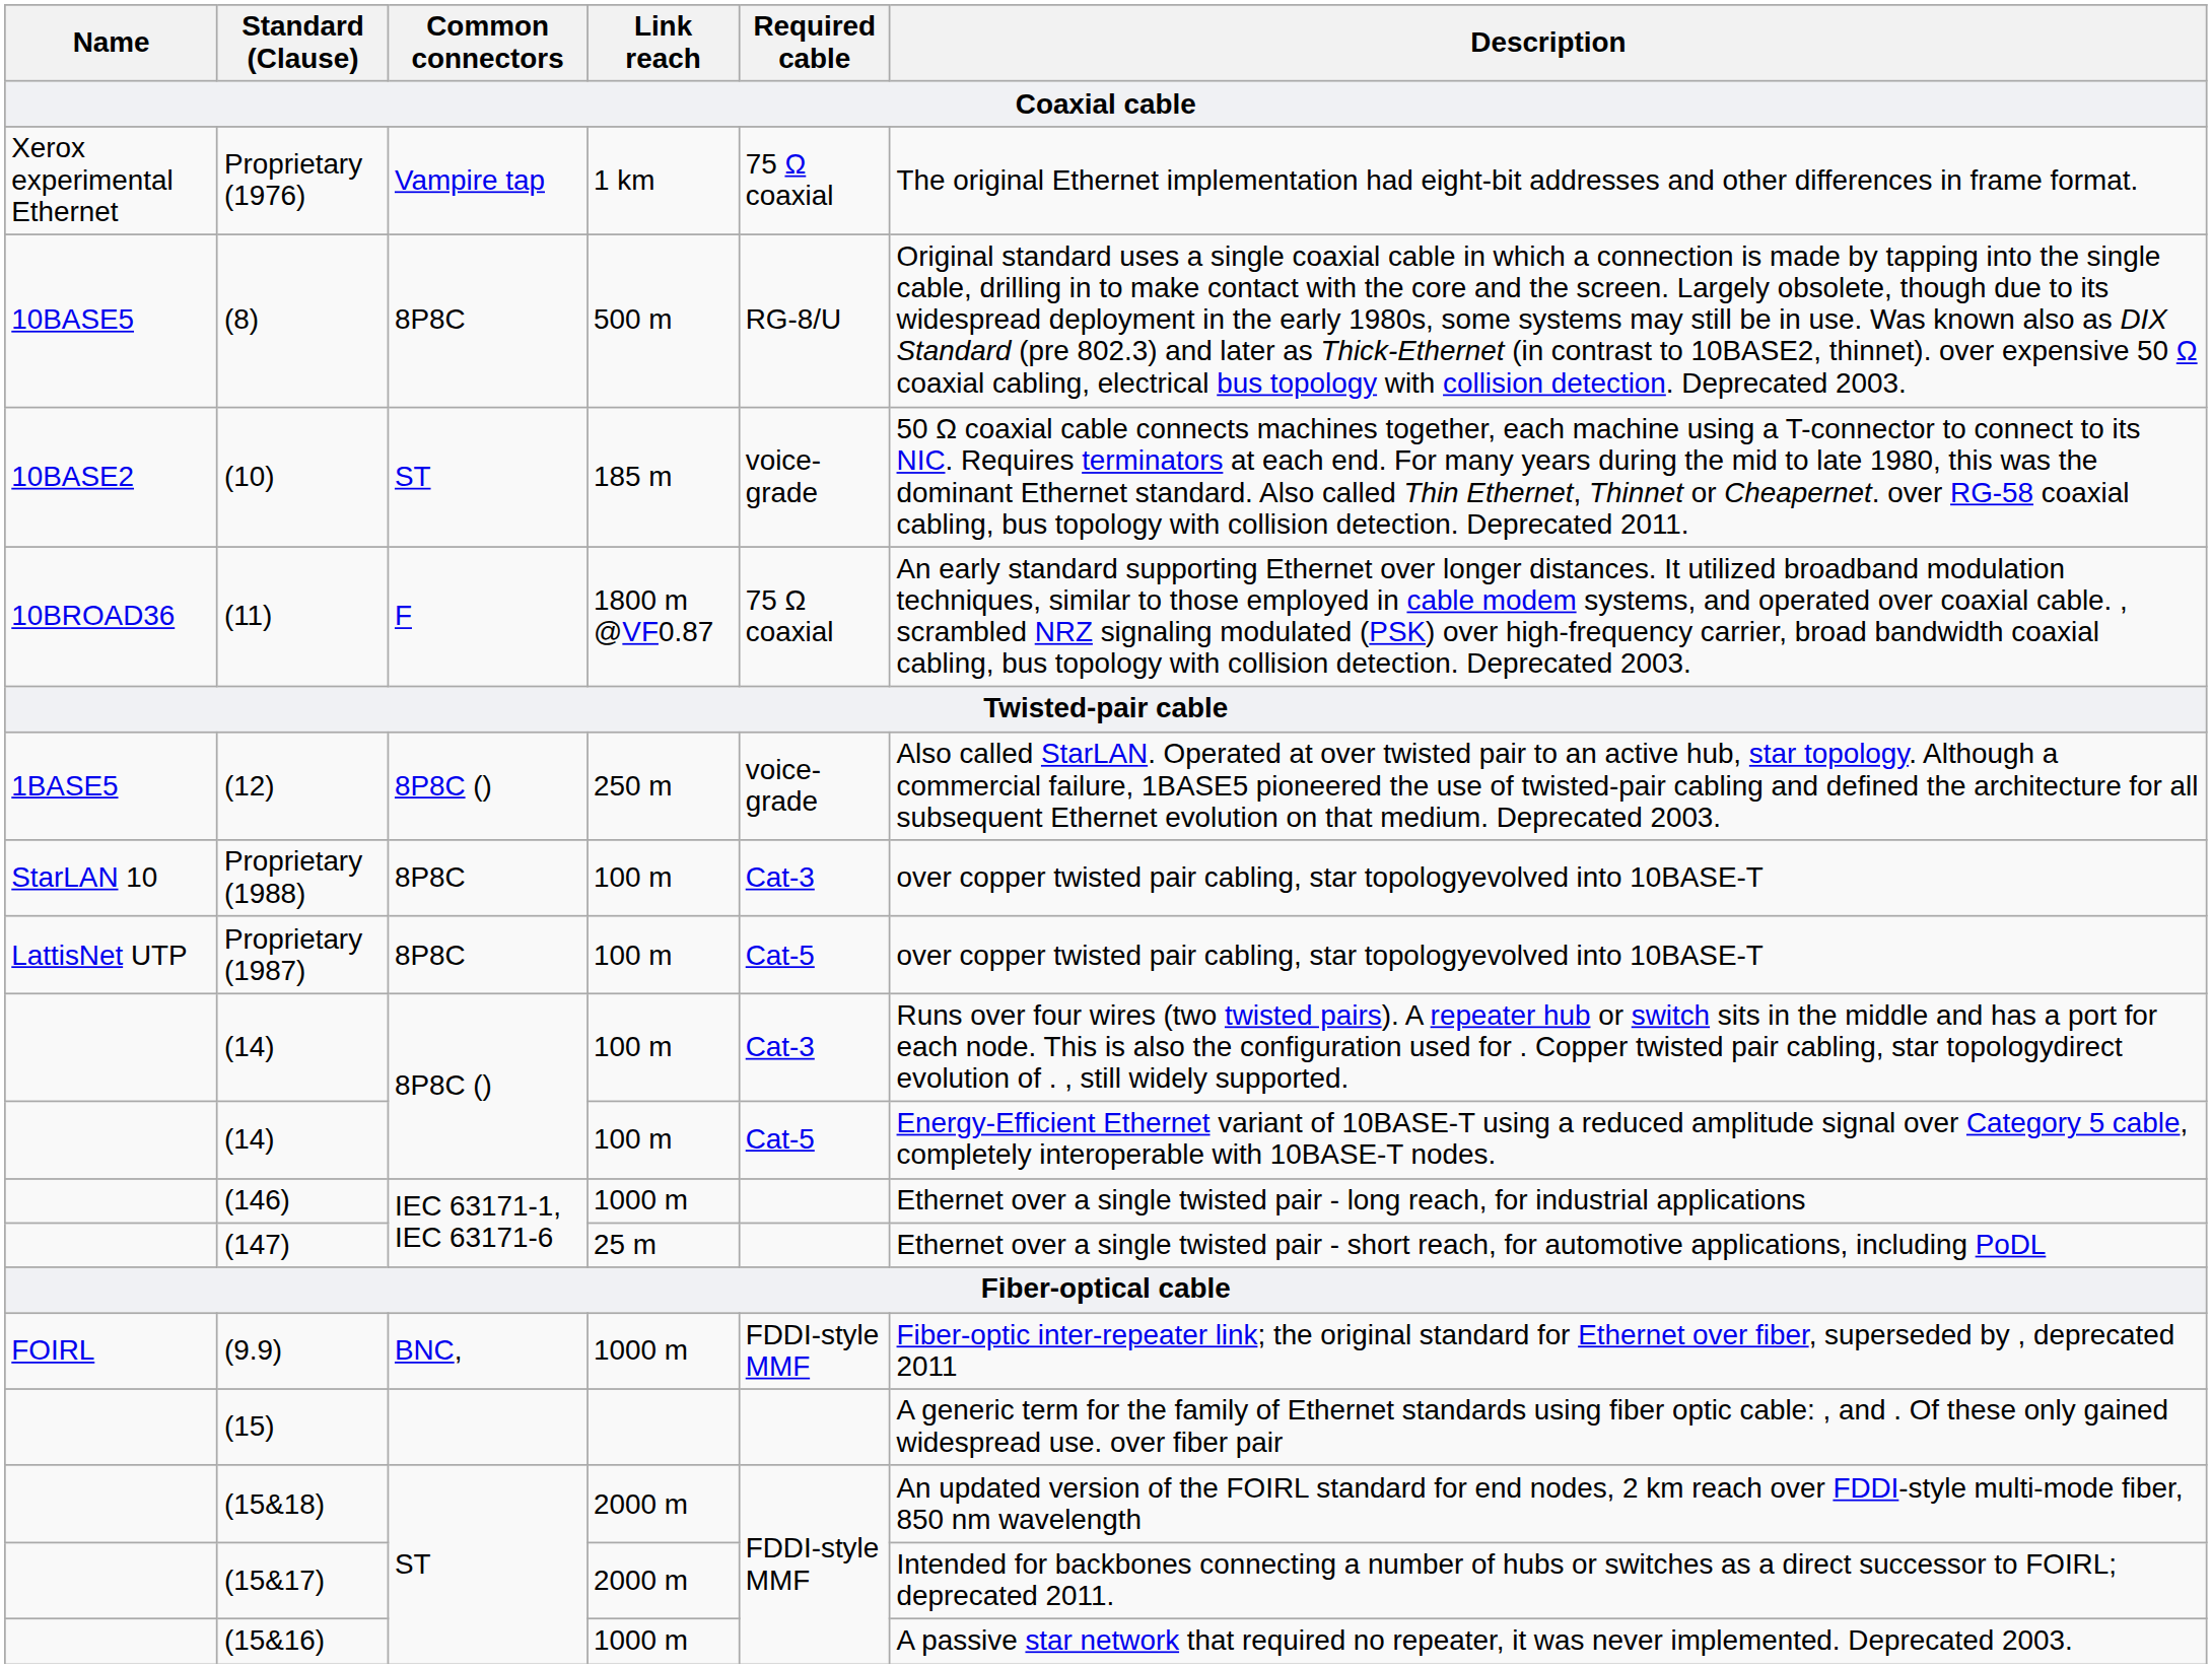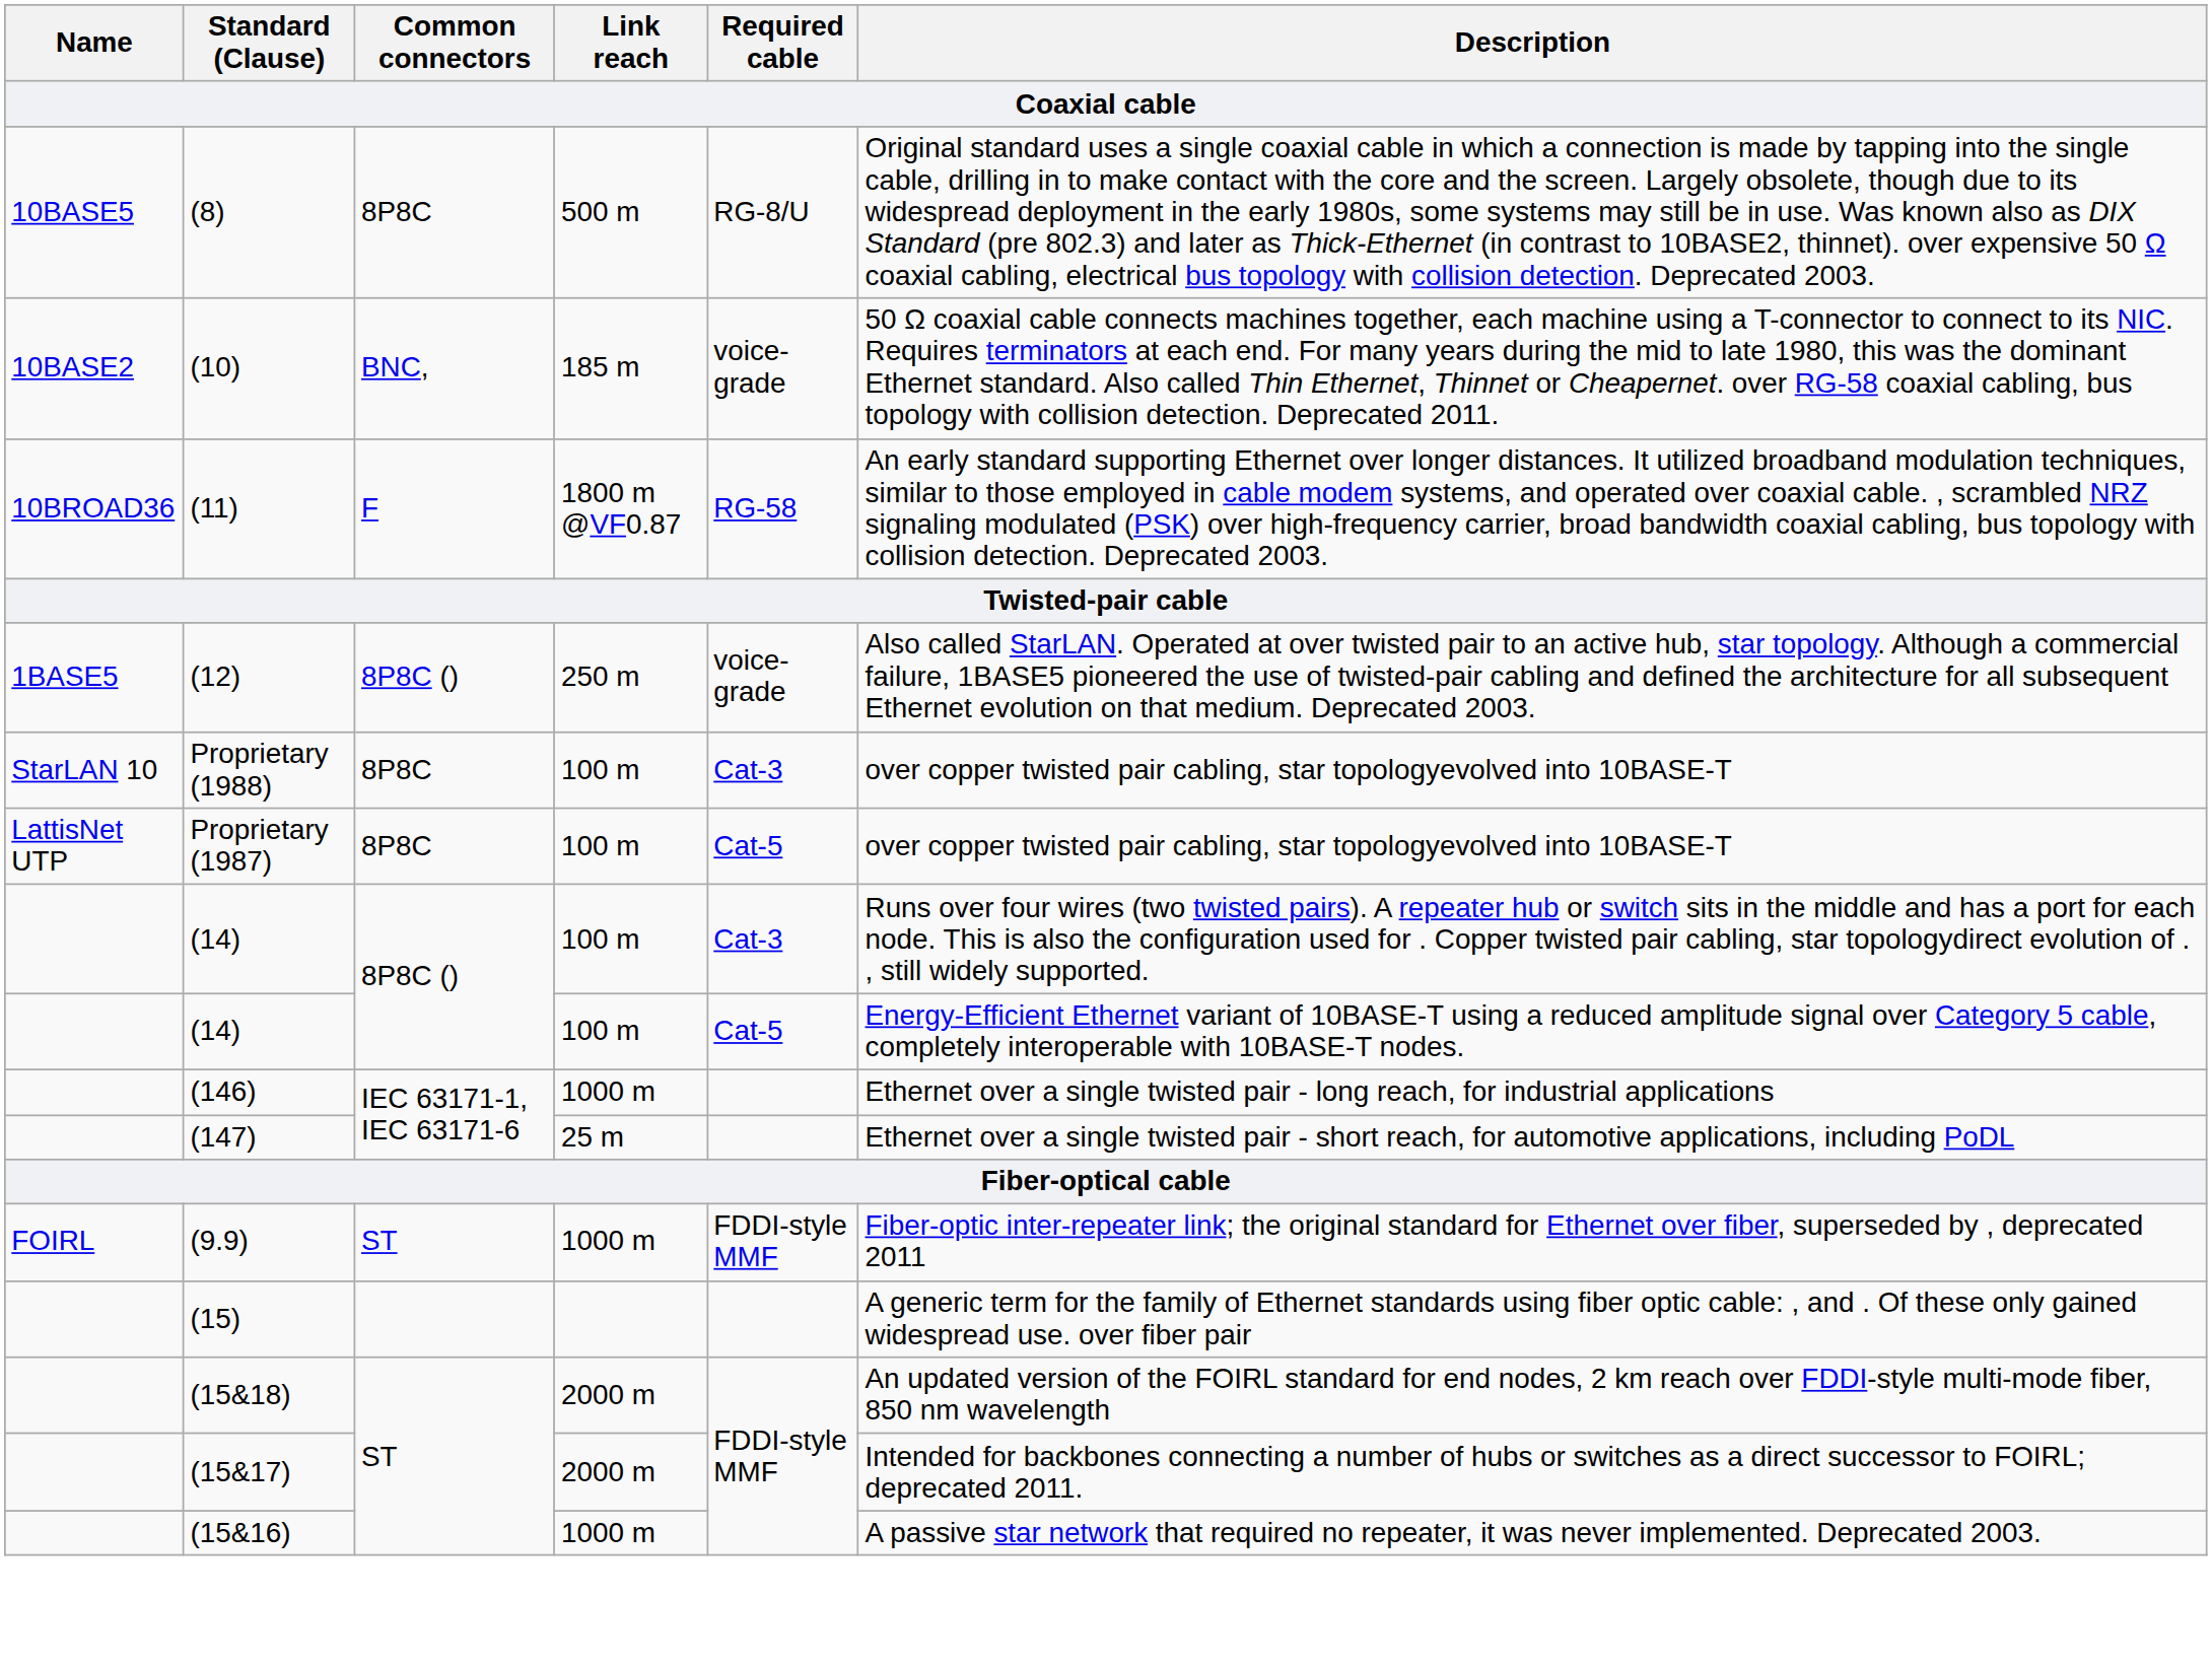 <table class="wikitable">
 <tr>
 <th>Name</th>
 <th>Standard (Clause)</th>
 <th>Common connectors</th>
 <th>Link reach</th>
 <th>Required cable</th>
 <th>Description</th>
 </tr>
 <tr>
 <th colspan=6 style="background-color: #F0F1F4">Coaxial cable</th>
 </tr>
 <tr>
-<td>Xerox experimental Ethernet</td>
-<td>Proprietary (1976)</td>
-<td><a href='#'>Vampire tap</a></td>
-<td>1 km</td>
-<td>75 <a href='#'>Ω</a> coaxial</td>
-<td>The original  Ethernet implementation had eight-bit addresses and other differences in frame format.</td>
-</tr>
-<tr>
 <td><a href='#'>10BASE5</a></td>
 <td> (8)</td>
 <td>8P8C</td>
 <td>500 m</td>
 <td>RG-8/U</td>
 <td>Original standard uses a single coaxial cable in which a connection is made by tapping into the single cable, drilling in to make contact with the core and the screen. Largely obsolete, though due to its widespread deployment in the early 1980s, some systems may still be in use. Was known also as <em>DIX Standard</em> (pre 802.3) and later as <em>Thick-Ethernet</em> (in contrast to 10BASE2, thinnet).  over expensive  50 <a href='#'>Ω</a> coaxial cabling, electrical <a href='#'>bus topology</a> with <a href='#'>collision detection</a>. Deprecated 2003.</td>
 </tr>
 <tr>
 <td><a href='#'>10BASE2</a></td>
 <td> (10)</td>
-<td><a href='#'>ST</a></td>
+<td><a href='#'>BNC</a>, </td>
 <td>185 m</td>
 <td>voice-grade</td>
 <td>50 Ω coaxial cable connects machines together, each machine using a T-connector to connect to its <a href='#'>NIC</a>. Requires <a href='#'>terminators</a> at each end. For many years during the mid to late 1980, this was the dominant Ethernet standard. Also called <em>Thin Ethernet</em>, <em>Thinnet</em> or <em>Cheapernet</em>.  over <a href='#'>RG-58</a> coaxial cabling, bus topology with collision detection. Deprecated 2011.</td>
 </tr>
 <tr>
 <td><a href='#'>10BROAD36</a></td>
 <td> (11)</td>
 <td><a href='#'>F</a></td>
 <td>1800 m @<a href='#'>VF</a>0.87</td>
-<td>75 Ω coaxial</td>
+<td><a href='#'>RG-58</a></td>
 <td>An early standard supporting Ethernet over longer distances. It utilized broadband modulation techniques, similar to those employed in <a href='#'>cable modem</a> systems, and operated over coaxial cable. , scrambled <a href='#'>NRZ</a> signaling modulated (<a href='#'>PSK</a>) over high-frequency carrier, broad bandwidth coaxial cabling, bus topology with collision detection. Deprecated 2003.</td>
 </tr>
 <tr>
 <th colspan=6 style="background-color: #F0F1F4">Twisted-pair cable</th>
 </tr>
 <tr>
 <td><a href='#'>1BASE5</a></td>
 <td> (12)</td>
 <td><a href='#'>8P8C</a> ()</td>
 <td>250 m</td>
 <td>voice-grade</td>
 <td>Also called <a href='#'>StarLAN</a>. Operated at  over twisted pair to an active hub, <a href='#'>star topology</a>. Although a commercial failure, 1BASE5 pioneered the use of twisted-pair cabling and defined the architecture for all subsequent Ethernet evolution on that medium. Deprecated 2003.</td>
 </tr>
 <tr>
 <td><a href='#'>StarLAN</a> 10</td>
 <td>Proprietary (1988)</td>
 <td>8P8C</td>
 <td>100 m</td>
 <td><a href='#'>Cat-3</a></td>
 <td> over copper twisted pair cabling, star topologyevolved into 10BASE-T</td>
 </tr>
 <tr>
 <td><a href='#'>LattisNet</a> UTP</td>
 <td>Proprietary (1987)</td>
 <td>8P8C</td>
 <td>100 m</td>
 <td><a href='#'>Cat-5</a></td>
 <td> over copper twisted pair cabling, star topologyevolved into 10BASE-T</td>
 </tr>
 <tr>
 <td></td>
 <td> (14)</td>
 <td rowspan=2>8P8C ()</td>
 <td>100 m</td>
 <td><a href='#'>Cat-3</a></td>
 <td>Runs over four wires (two <a href='#'>twisted pairs</a>). A <a href='#'>repeater hub</a> or <a href='#'>switch</a> sits in the middle and has a port for each node. This is also the configuration used for . Copper twisted pair cabling, star topologydirect evolution of . , still widely supported.</td>
 </tr>
 <tr>
 <td></td>
 <td> (14)</td>
 <td>100 m</td>
 <td><a href='#'>Cat-5</a></td>
 <td><a href='#'>Energy-Efficient Ethernet</a> variant of 10BASE-T using a reduced amplitude signal over <a href='#'>Category 5 cable</a>, completely interoperable with 10BASE-T nodes.</td>
 </tr>
 <tr>
 <td></td>
 <td> (146)</td>
 <td rowspan=2>IEC 63171-1, IEC 63171-6</td>
 <td>1000 m</td>
 <td></td>
 <td>Ethernet over a single twisted pair - long reach, for industrial applications</td>
 </tr>
 <tr>
 <td></td>
 <td> (147)</td>
 <td>25 m</td>
 <td></td>
 <td>Ethernet over a single twisted pair - short reach, for automotive applications, including <a href='#'>PoDL</a></td>
 </tr>
 <tr>
 <th colspan=6 style="background-color: #F0F1F4">Fiber-optical cable</th>
 </tr>
 <tr>
 <td><a href='#'>FOIRL</a></td>
 <td> (9.9)</td>
-<td><a href='#'>BNC</a>, </td>
+<td><a href='#'>ST</a></td>
 <td>1000 m</td>
 <td>FDDI-style <a href='#'>MMF</a></td>
 <td><a href='#'>Fiber-optic inter-repeater link</a>; the original standard for <a href='#'>Ethernet over fiber</a>, superseded by , deprecated 2011</td>
 </tr>
 <tr>
 <td></td>
 <td> (15)</td>
 <td></td>
 <td></td>
 <td></td>
 <td>A generic term for the family of  Ethernet standards using fiber optic cable: ,  and . Of these only  gained widespread use.  over fiber pair</td>
 </tr>
 <tr>
 <td></td>
 <td> (15&18)</td>
 <td rowspan=3>ST</td>
 <td>2000 m</td>
 <td rowspan=3>FDDI-style MMF</td>
 <td>An updated version of the FOIRL standard for end nodes, 2 km reach over <a href='#'>FDDI</a>-style multi-mode fiber, 850 nm wavelength</td>
 </tr>
 <tr>
 <td></td>
 <td> (15&17)</td>
 <td>2000 m</td>
 <td>Intended for backbones connecting a number of hubs or switches as a direct successor to FOIRL; deprecated 2011.</td>
 </tr>
 <tr>
 <td></td>
 <td> (15&16)</td>
 <td>1000 m</td>
 <td>A passive <a href='#'>star network</a> that required no repeater, it was never implemented. Deprecated 2003.</td>
 </tr>
 </table>
